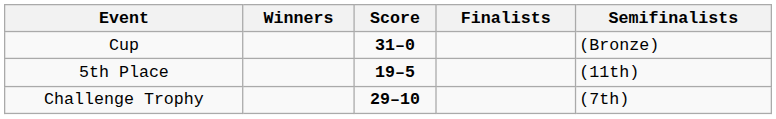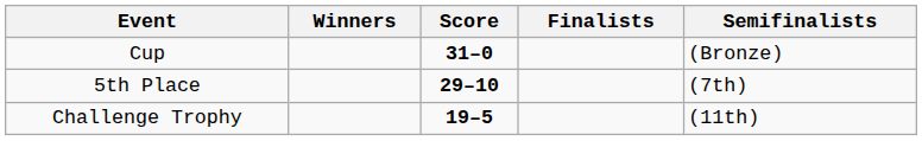 <table class="wikitable" width=600 style="text-align: center">
 <tr>
 <th>Event</th>
 <th>Winners</th>
 <th>Score</th>
 <th>Finalists</th>
 <th>Semifinalists</th>
 </tr>
 <tr>
 <td>Cup</td>
 <td align=left><strong></strong></td>
 <td><strong>31–0</strong></td>
 <td align=left></td>
 <td align=left> (Bronze)<br></td>
 </tr>
 <tr>
 <td>5th Place</td>
 <td align=left><strong></strong></td>
+<td><strong>29–10</strong></td>
+<td align=left></td>
+<td align=left> (7th)<br></td>
+</tr>
+<tr>
+<td>Challenge Trophy</td>
+<td align=left><strong></strong></td>
 <td><strong>19–5</strong></td>
 <td align=left></td>
 <td align=left> (11th)<br></td>
 </tr>
-<tr>
-<td>Challenge Trophy</td>
-<td align=left><strong></strong></td>
-<td><strong>29–10</strong></td>
-<td align=left></td>
-<td align=left> (7th)<br></td>
-</tr>
 </table>
